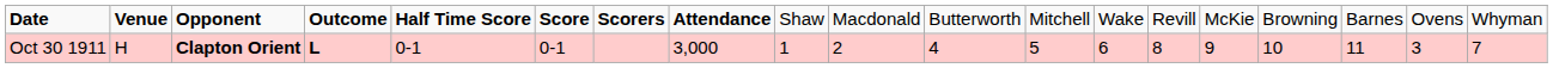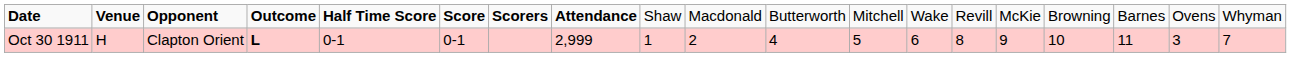 <table class="wikitable">
 <tr>
 <td><strong>Date</strong></td>
 <td><strong>Venue</strong></td>
 <td><strong>Opponent</strong></td>
 <td><strong>Outcome</strong></td>
 <td><strong>Half Time Score</strong></td>
 <td><strong>Score</strong></td>
 <td><strong>Scorers</strong></td>
 <td><strong>Attendance</strong></td>
 <td>Shaw</td>
 <td>Macdonald</td>
 <td>Butterworth</td>
 <td>Mitchell</td>
 <td>Wake</td>
 <td>Revill</td>
 <td>McKie</td>
 <td>Browning</td>
 <td>Barnes</td>
 <td>Ovens</td>
 <td>Whyman</td>
 </tr>
 <tr bgcolor="#FFCCCC">
 <td>Oct 30 1911</td>
 <td>H</td>
-<td><strong>Clapton Orient</strong></td>
+<td>Clapton Orient</td>
 <td><strong>L</strong></td>
 <td>0-1</td>
 <td>0-1</td>
 <td></td>
-<td>3,000</td>
+<td>2,999</td>
 <td>1</td>
 <td>2</td>
 <td>4</td>
 <td>5</td>
 <td>6</td>
 <td>8</td>
 <td>9</td>
 <td>10</td>
 <td>11</td>
 <td>3</td>
 <td>7</td>
 </tr>
 </table>
